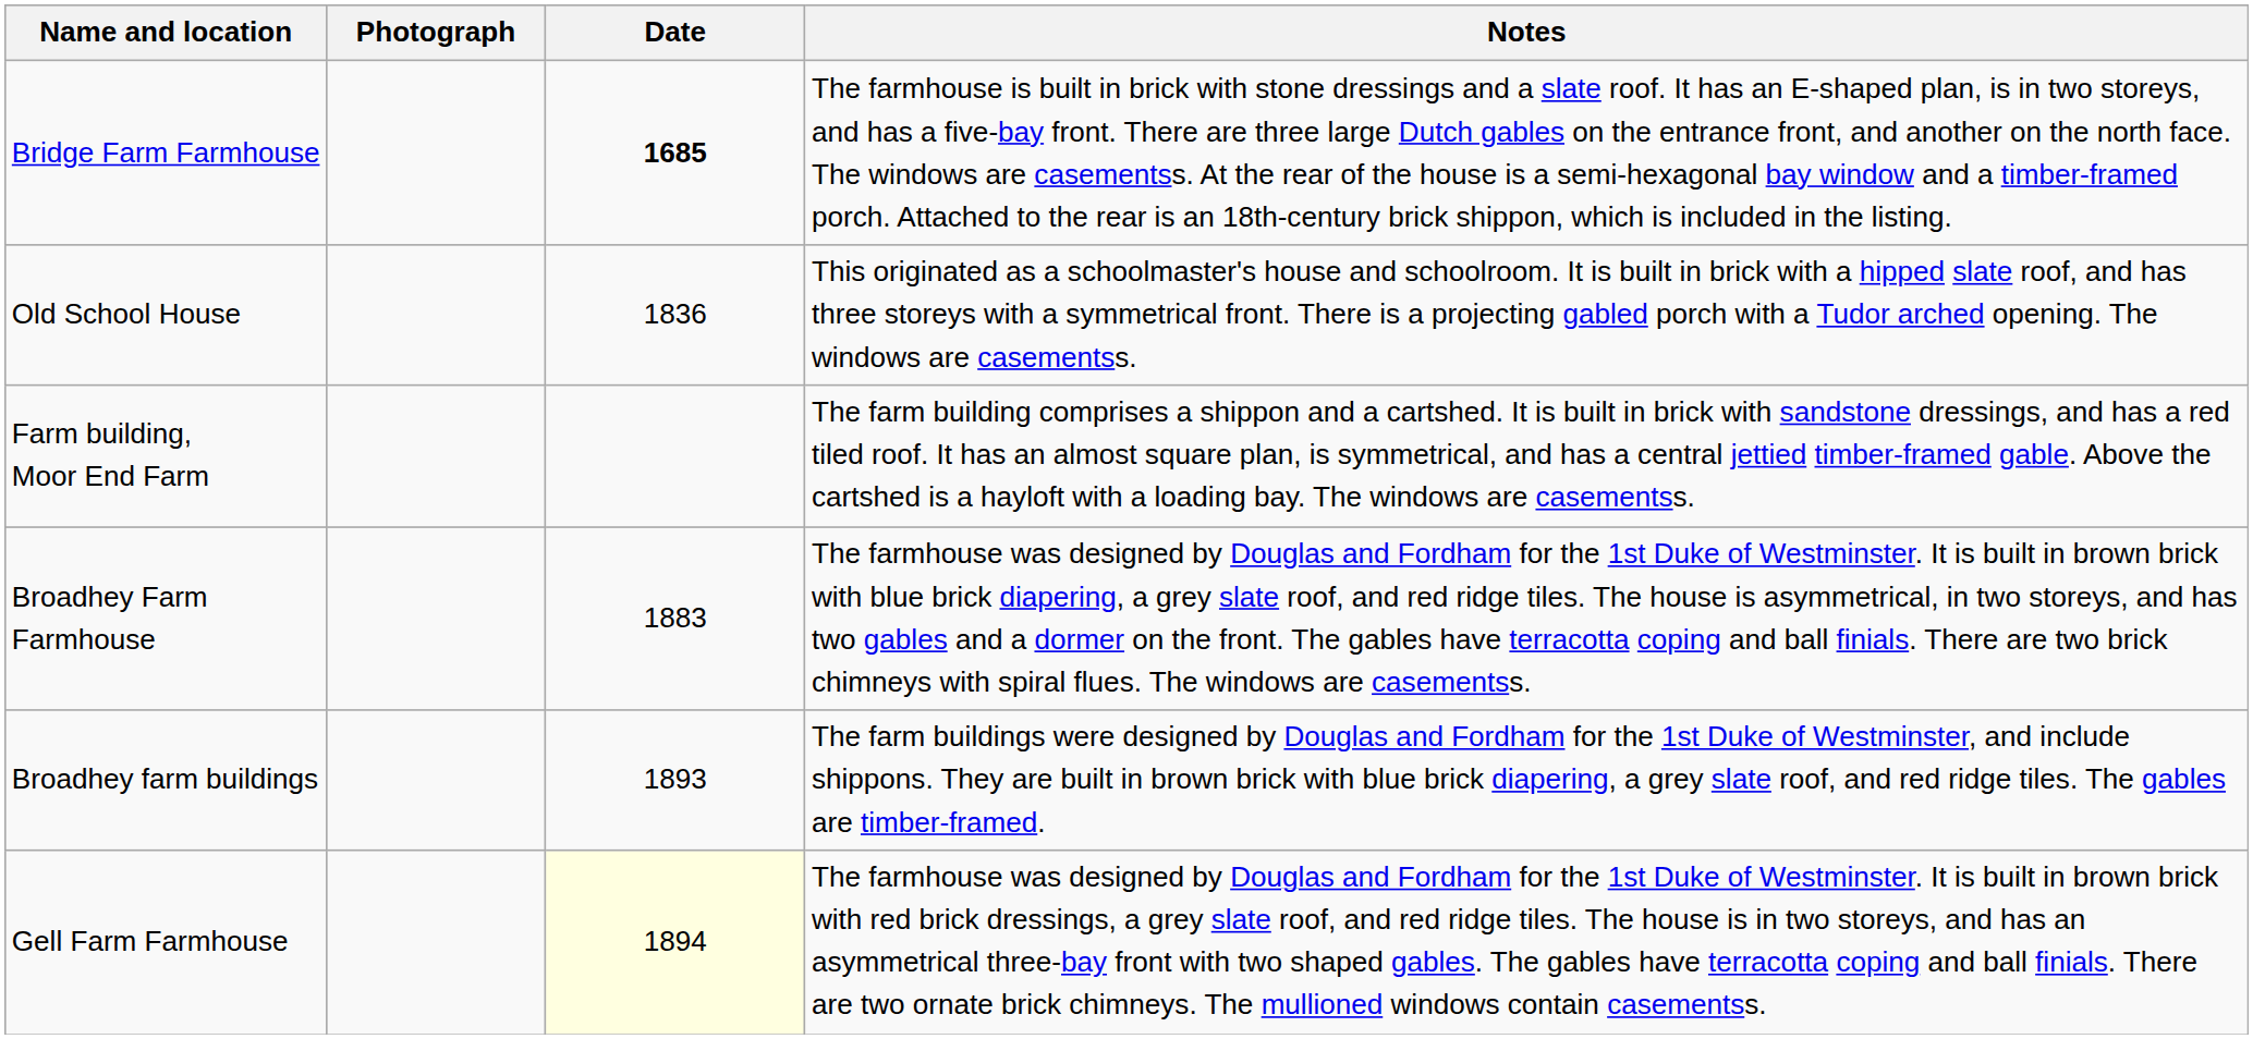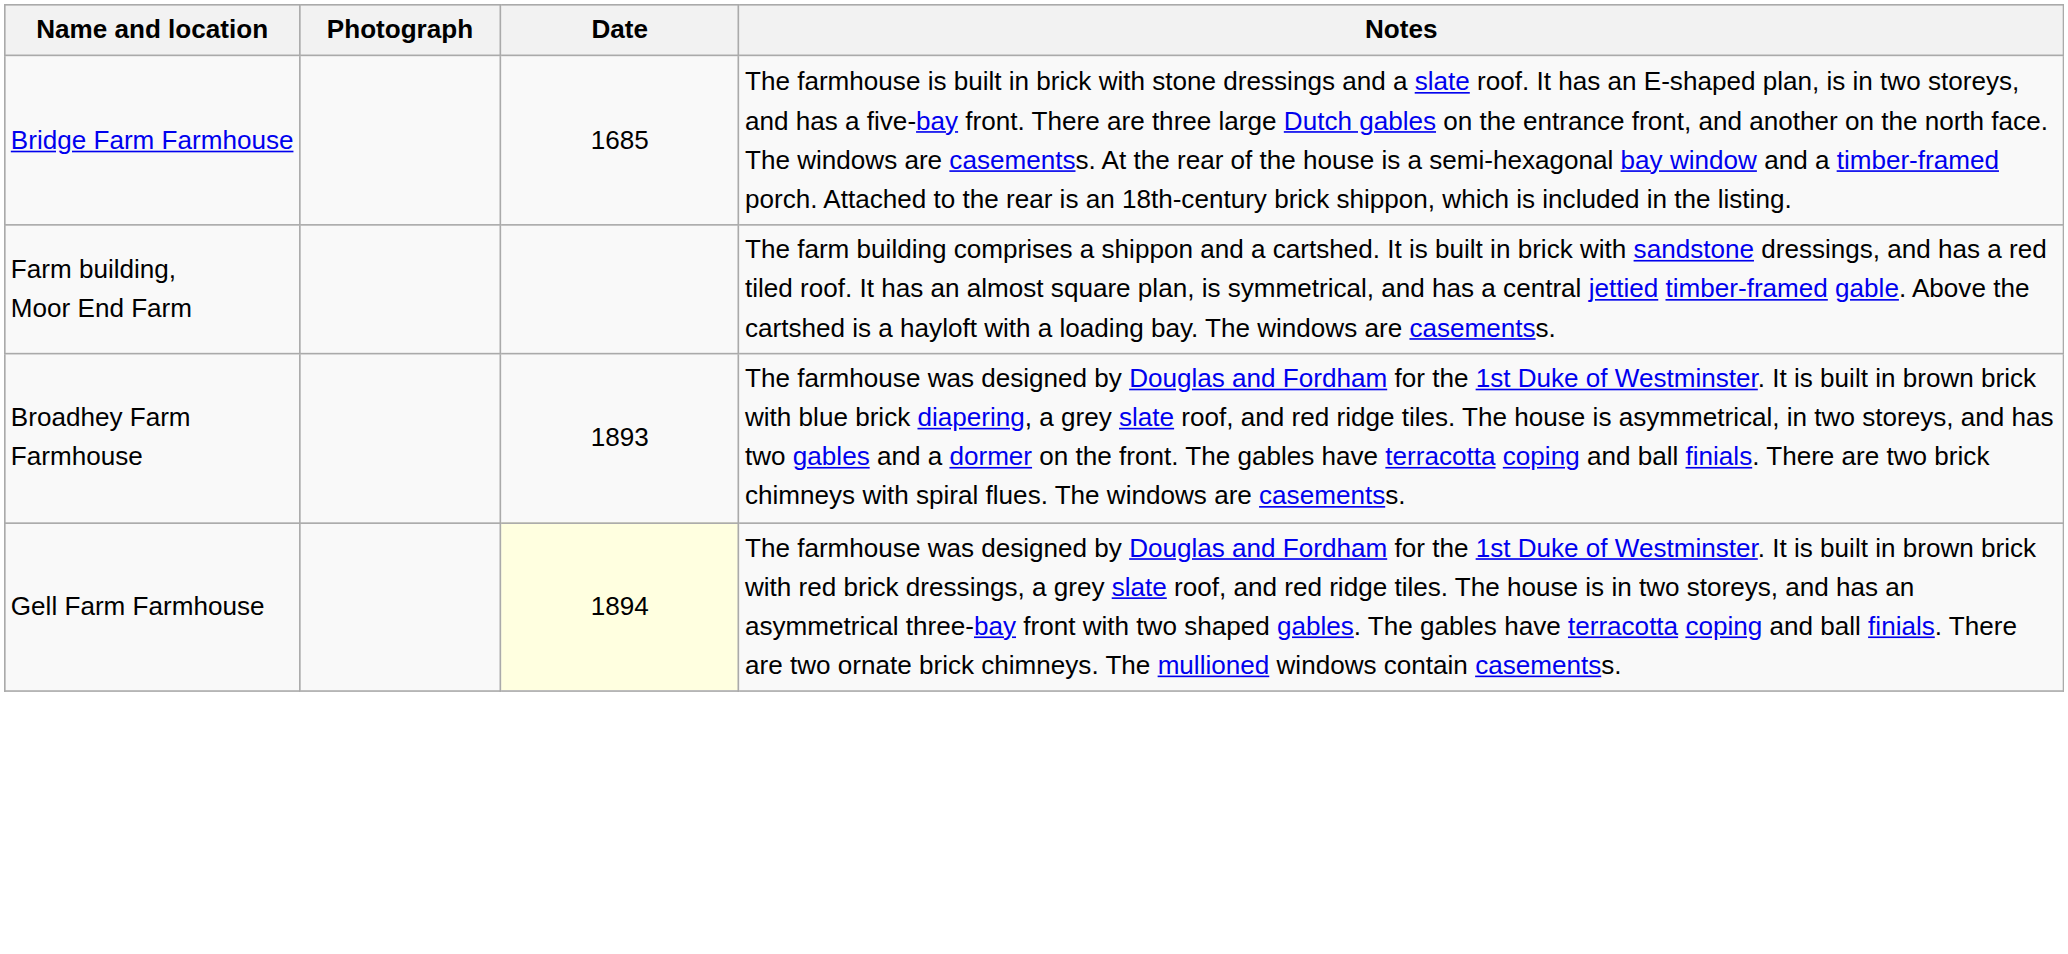 <table class="wikitable sortable plainrowheaders" style="width:100%;border:0px;text-align:left;line-height:150%;">
 <tr>
 <th scope="col" style="width:150px">Name and location</th>
 <th scope="col" style="width:100px" class="unsortable">Photograph</th>
 <th scope="col" style="width:120px">Date</th>
 <th scope="col" style="width:700px" class="unsortable">Notes</th>
 </tr>
 <tr>
 <td><a href='#'>Bridge Farm Farmhouse</a><br><small></small></td>
 <td></td>
-<td align="center"><strong>1685</strong></td>
+<td align="center">1685</td>
 <td>The farmhouse is built in brick with stone dressings and a <a href='#'>slate</a> roof. It has an E-shaped plan, is in two storeys, and has a five-<a href='#'>bay</a> front. There are three large <a href='#'>Dutch gables</a> on the entrance front, and another on the north face.  The windows are <a href='#'>casements</a>s. At the rear of the house is a semi-hexagonal <a href='#'>bay window</a> and a <a href='#'>timber-framed</a> porch. Attached to the rear is an 18th-century brick shippon, which is included in the listing.</td>
-</tr>
-<tr>
-<td>Old School House<br><small></small></td>
-<td></td>
-<td align="center">1836</td>
-<td>This originated as a schoolmaster's house and schoolroom. It is built in brick with a <a href='#'>hipped</a> <a href='#'>slate</a> roof, and has three storeys with a symmetrical front. There is a projecting <a href='#'>gabled</a> porch with a <a href='#'>Tudor arched</a> opening. The windows are <a href='#'>casements</a>s.</td>
 </tr>
 <tr>
 <td>Farm building,<br>Moor End Farm<br><small></small></td>
 <td></td>
 <td align="center"></td>
 <td>The farm building comprises a shippon and a cartshed. It is built in brick with <a href='#'>sandstone</a> dressings, and has a red tiled roof. It has an almost square plan, is symmetrical, and has a central <a href='#'>jettied</a> <a href='#'>timber-framed</a> <a href='#'>gable</a>. Above the cartshed is a hayloft with a loading bay. The windows are <a href='#'>casements</a>s.</td>
 </tr>
 <tr>
 <td>Broadhey Farm Farmhouse<br><small></small></td>
 <td></td>
-<td align="center">1883</td>
+<td align="center">1893</td>
 <td>The farmhouse was designed by <a href='#'>Douglas and Fordham</a> for the <a href='#'>1st Duke of Westminster</a>. It is built in brown brick with blue brick <a href='#'>diapering</a>, a grey <a href='#'>slate</a> roof, and red ridge tiles. The house is asymmetrical, in two storeys, and has two <a href='#'>gables</a> and a <a href='#'>dormer</a> on the front. The gables have <a href='#'>terracotta</a> <a href='#'>coping</a> and ball <a href='#'>finials</a>. There are two brick chimneys with spiral flues. The windows are <a href='#'>casements</a>s.</td>
-</tr>
-<tr>
-<td>Broadhey farm buildings<br><small></small></td>
-<td></td>
-<td align="center">1893</td>
-<td>The farm buildings were designed by <a href='#'>Douglas and Fordham</a> for the <a href='#'>1st Duke of Westminster</a>, and include shippons. They are built in brown brick with blue brick <a href='#'>diapering</a>, a grey <a href='#'>slate</a> roof, and red ridge tiles. The <a href='#'>gables</a> are <a href='#'>timber-framed</a>.</td>
 </tr>
 <tr>
 <td>Gell Farm Farmhouse<br><small></small></td>
 <td></td>
 <td align="center" style="background: lightyellow;">1894</td>
 <td>The farmhouse was designed by <a href='#'>Douglas and Fordham</a> for the <a href='#'>1st Duke of Westminster</a>. It is built in brown brick with red brick dressings, a grey <a href='#'>slate</a> roof, and red ridge tiles. The house is in two storeys, and has an asymmetrical three-<a href='#'>bay</a> front with two shaped <a href='#'>gables</a>. The gables have <a href='#'>terracotta</a> <a href='#'>coping</a> and ball <a href='#'>finials</a>. There are two ornate brick chimneys. The <a href='#'>mullioned</a> windows contain <a href='#'>casements</a>s.</td>
 </tr>
 <tr>
 </tr>
 </table>
